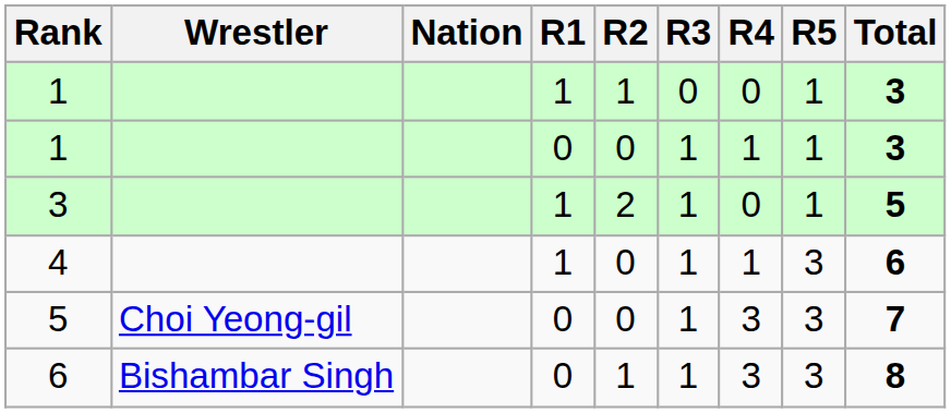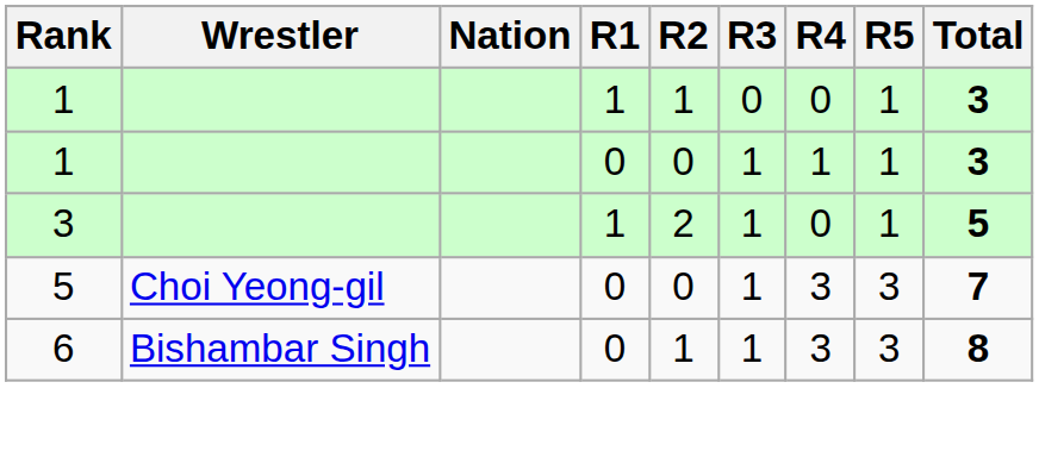 <table class="wikitable sortable" style="text-align:center;">
 <tr>
 <th>Rank</th>
 <th>Wrestler</th>
 <th>Nation</th>
 <th>R1</th>
 <th>R2</th>
 <th>R3</th>
 <th>R4</th>
 <th>R5</th>
 <th>Total</th>
 </tr>
 <tr style="background:#cfc;">
 <td>1</td>
 <td align=left></td>
 <td align=left></td>
 <td>1</td>
 <td>1</td>
 <td>0</td>
 <td>0</td>
 <td>1</td>
 <td><strong>3</strong></td>
 </tr>
 <tr style="background:#cfc;">
 <td>1</td>
 <td align=left></td>
 <td align=left></td>
 <td>0</td>
 <td>0</td>
 <td>1</td>
 <td>1</td>
 <td>1</td>
 <td><strong>3</strong></td>
 </tr>
 <tr style="background:#cfc;">
 <td>3</td>
 <td align=left></td>
 <td align=left></td>
 <td>1</td>
 <td>2</td>
 <td>1</td>
 <td>0</td>
 <td>1</td>
 <td><strong>5</strong></td>
 </tr>
 <tr>
-<td>4</td>
-<td align=left></td>
-<td align=left></td>
-<td>1</td>
-<td>0</td>
-<td>1</td>
-<td>1</td>
-<td>3</td>
-<td><strong>6</strong></td>
-</tr>
-<tr>
 <td>5</td>
 <td align=left><a href='#'>Choi Yeong-gil</a></td>
 <td align=left></td>
 <td>0</td>
 <td>0</td>
 <td>1</td>
 <td>3</td>
 <td>3</td>
 <td><strong>7</strong></td>
 </tr>
 <tr>
 <td>6</td>
 <td align=left><a href='#'>Bishambar Singh</a></td>
 <td align=left></td>
 <td>0</td>
 <td>1</td>
 <td>1</td>
 <td>3</td>
 <td>3</td>
 <td><strong>8</strong></td>
 </tr>
 </table>
